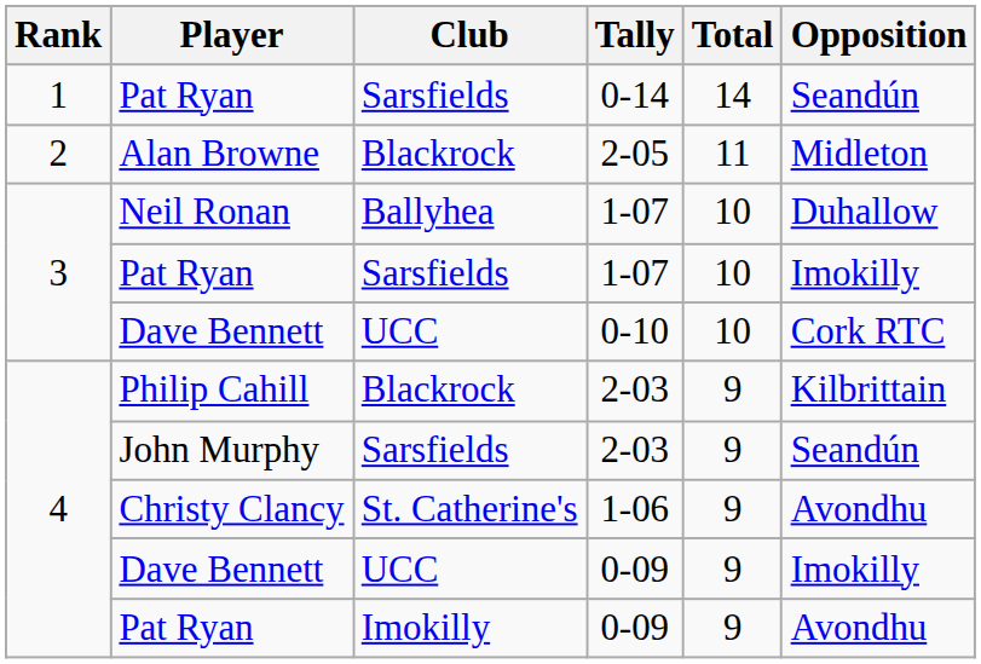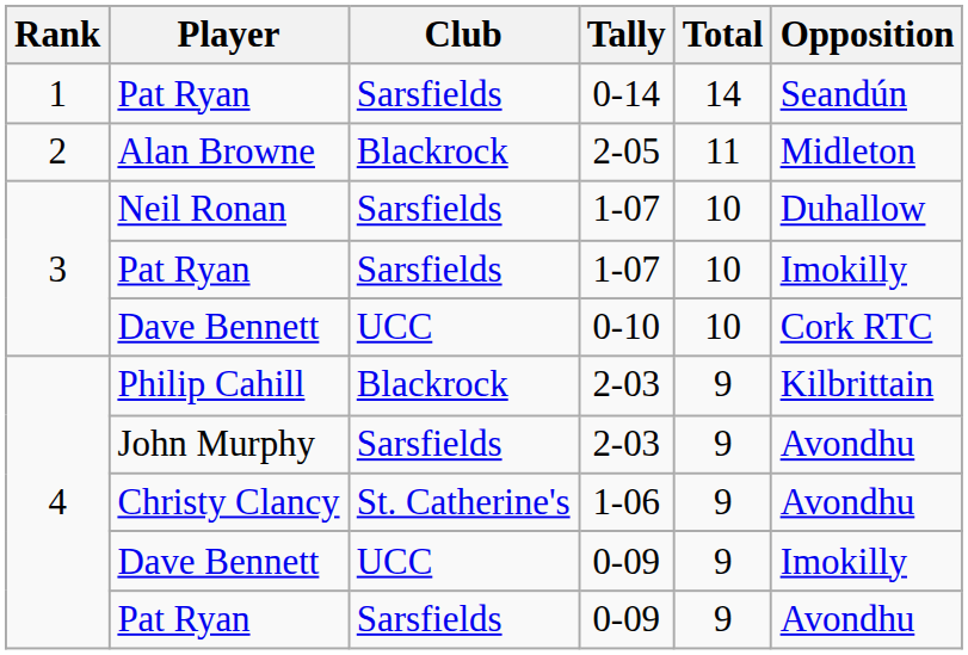 <table class="wikitable">
 <tr>
 <th>Rank</th>
 <th>Player</th>
 <th>Club</th>
 <th>Tally</th>
 <th>Total</th>
 <th>Opposition</th>
 </tr>
 <tr>
 <td rowspan="1" style="text-align:center;">1</td>
 <td><a href='#'>Pat Ryan</a></td>
 <td><a href='#'>Sarsfields</a></td>
 <td align=center>0-14</td>
 <td align=center>14</td>
 <td><a href='#'>Seandún</a></td>
 </tr>
 <tr>
 <td rowspan="1" style="text-align:center;">2</td>
 <td><a href='#'>Alan Browne</a></td>
 <td><a href='#'>Blackrock</a></td>
 <td align=center>2-05</td>
 <td align=center>11</td>
 <td><a href='#'>Midleton</a></td>
 </tr>
 <tr>
 <td rowspan="3" style="text-align:center;">3</td>
 <td><a href='#'>Neil Ronan</a></td>
-<td><a href='#'>Ballyhea</a></td>
+<td><a href='#'>Sarsfields</a></td>
 <td align=center>1-07</td>
 <td align=center>10</td>
 <td><a href='#'>Duhallow</a></td>
 </tr>
 <tr>
 <td><a href='#'>Pat Ryan</a></td>
 <td><a href='#'>Sarsfields</a></td>
 <td align=center>1-07</td>
 <td align=center>10</td>
 <td><a href='#'>Imokilly</a></td>
 </tr>
 <tr>
 <td><a href='#'>Dave Bennett</a></td>
 <td><a href='#'>UCC</a></td>
 <td align=center>0-10</td>
 <td align=center>10</td>
 <td><a href='#'>Cork RTC</a></td>
 </tr>
 <tr>
 <td rowspan="5" style="text-align:center;">4</td>
 <td><a href='#'>Philip Cahill</a></td>
 <td><a href='#'>Blackrock</a></td>
 <td align=center>2-03</td>
 <td align=center>9</td>
 <td><a href='#'>Kilbrittain</a></td>
 </tr>
 <tr>
 <td>John Murphy</td>
 <td><a href='#'>Sarsfields</a></td>
 <td align=center>2-03</td>
 <td align=center>9</td>
-<td><a href='#'>Seandún</a></td>
+<td><a href='#'>Avondhu</a></td>
 </tr>
 <tr>
 <td><a href='#'>Christy Clancy</a></td>
 <td><a href='#'>St. Catherine's</a></td>
 <td align=center>1-06</td>
 <td align=center>9</td>
 <td><a href='#'>Avondhu</a></td>
 </tr>
 <tr>
 <td><a href='#'>Dave Bennett</a></td>
 <td><a href='#'>UCC</a></td>
 <td align=center>0-09</td>
 <td align=center>9</td>
 <td><a href='#'>Imokilly</a></td>
 </tr>
 <tr>
 <td><a href='#'>Pat Ryan</a></td>
-<td><a href='#'>Imokilly</a></td>
+<td><a href='#'>Sarsfields</a></td>
 <td align=center>0-09</td>
 <td align=center>9</td>
 <td><a href='#'>Avondhu</a></td>
 </tr>
 </table>
